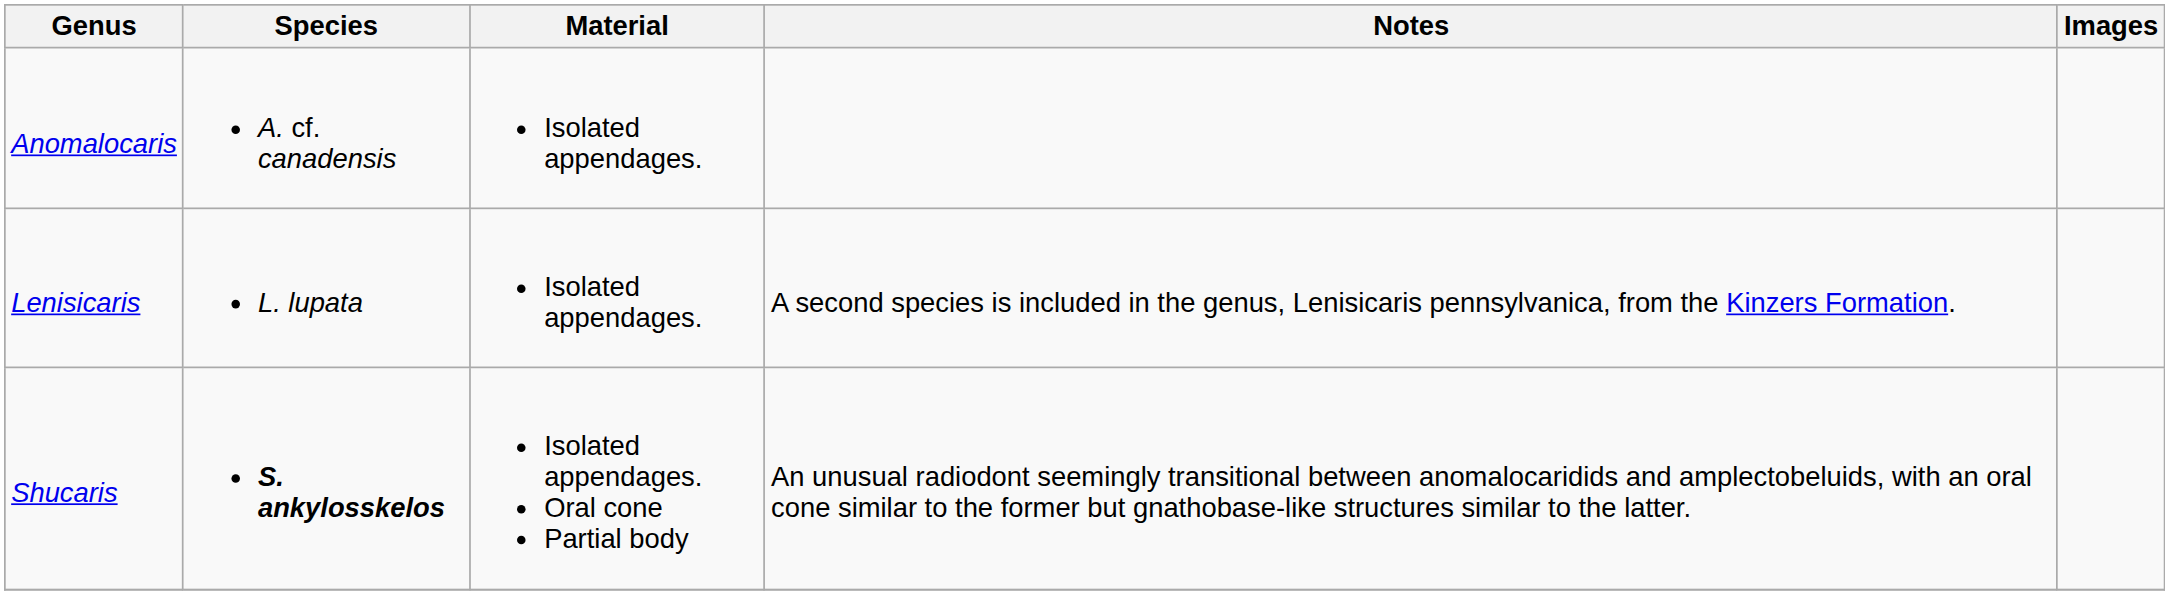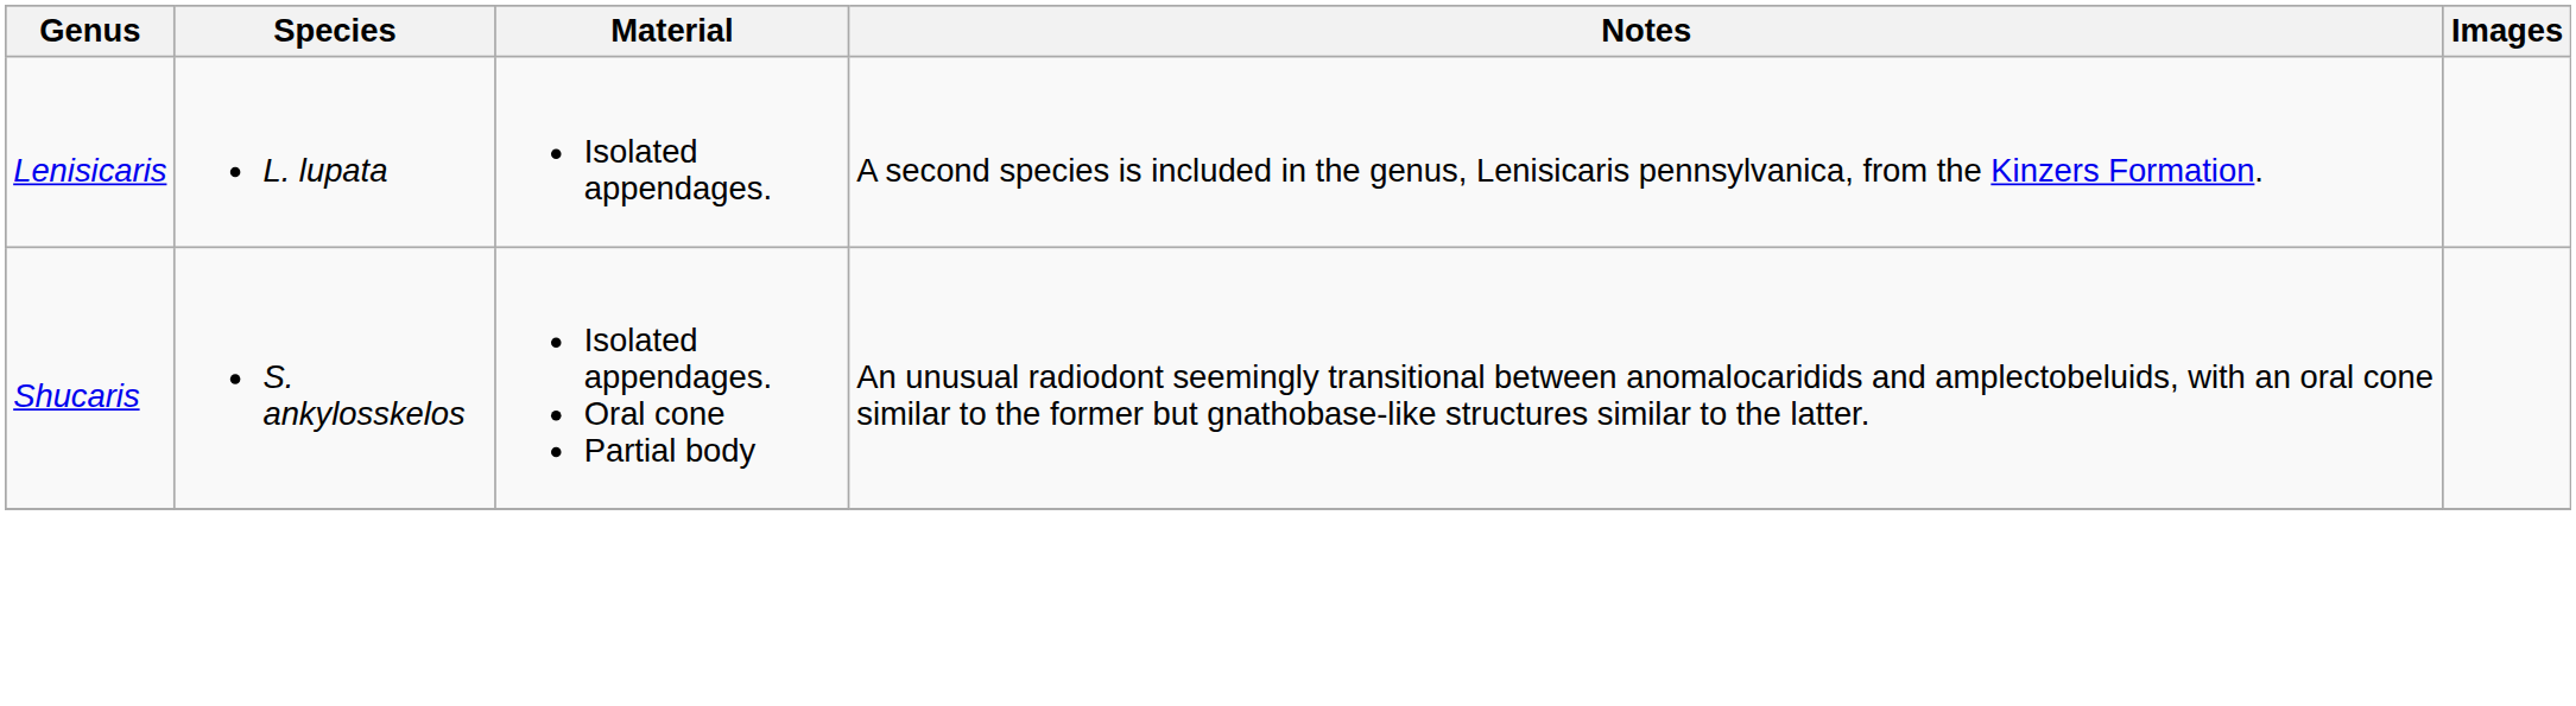 <table class="wikitable" style="margin:auto;width:100%;">
 <tr>
 <th>Genus</th>
 <th>Species</th>
 <th>Material</th>
 <th>Notes</th>
 <th>Images</th>
-</tr>
-<tr>
-<td><br><em><a href='#'>Anomalocaris</a></em></td>
-<td><br><ul><li><em>A.</em> cf. <em>canadensis</em></li></ul></td>
-<td><br><ul><li>Isolated appendages.</li></ul></td>
-<td></td>
-<td><br></td>
 </tr>
 <tr>
 <td><br><em><a href='#'>Lenisicaris</a></em></td>
 <td><br><ul><li><em>L. lupata</em></li></ul></td>
 <td><br><ul><li>Isolated appendages.</li></ul></td>
 <td><br>A second species is included in the genus, Lenisicaris pennsylvanica, from the <a href='#'>Kinzers Formation</a>.</td>
 <td><br></td>
 </tr>
 <tr>
 <td><br><em><a href='#'>Shucaris</a></em></td>
-<td><strong><br><ul><li><em>S. ankylosskelos</em></li></ul></strong></td>
+<td><br><ul><li><em>S. ankylosskelos</em></li></ul></td>
 <td><br><ul><li>Isolated appendages.</li><li>Oral cone</li><li>Partial body</li></ul></td>
 <td><br>An unusual radiodont seemingly transitional between anomalocaridids and amplectobeluids, with an oral cone similar to the former but gnathobase-like structures similar to the latter.</td>
 <td></td>
 </tr>
 <tr>
 </tr>
 </table>
